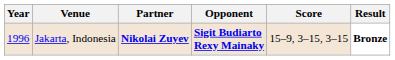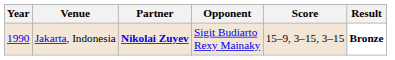 <table class="sortable wikitable" style="font-size: 90%;">
 <tr>
 <th>Year</th>
 <th>Venue</th>
 <th>Partner</th>
 <th>Opponent</th>
 <th>Score</th>
 <th>Result</th>
 </tr>
 <tr style="background:#F3E6D7">
-<td align="center"><a href='#'>1996</a></td>
+<td align="center"><a href='#'>1990</a></td>
 <td align="left"><a href='#'>Jakarta</a>, Indonesia</td>
 <td align="left"><strong> <a href='#'>Nikolai Zuyev</a></strong></td>
-<td align="left"><strong> <a href='#'>Sigit Budiarto</a> <br>  <a href='#'>Rexy Mainaky</a></strong></td>
+<td align="left"> <a href='#'>Sigit Budiarto</a> <br>  <a href='#'>Rexy Mainaky</a></td>
 <td align="left">15–9, 3–15, 3–15</td>
 <td style="text-align:left; background:white"> <strong>Bronze</strong></td>
 </tr>
 </table>
